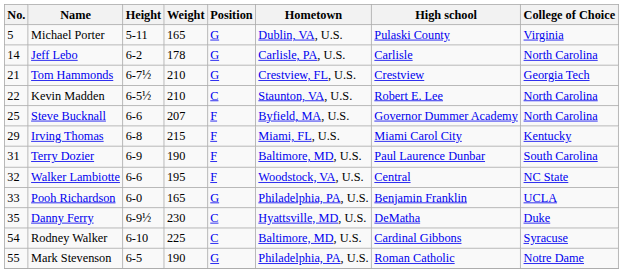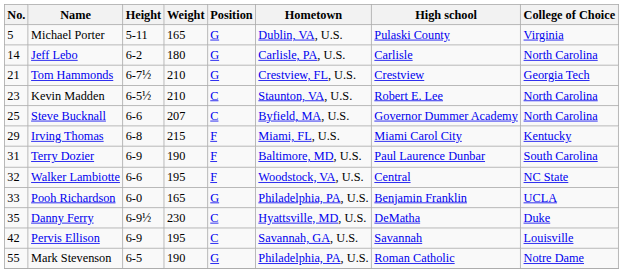 <table class="wikitable sortable" style="font-size: 95%;">
 <tr>
 <th>No.</th>
 <th>Name</th>
 <th>Height</th>
 <th>Weight</th>
 <th>Position</th>
 <th>Hometown</th>
 <th>High school</th>
 <th>College of Choice</th>
 </tr>
 <tr>
 <td>5</td>
 <td>Michael Porter</td>
 <td>5-11</td>
 <td>165</td>
 <td><a href='#'>G</a></td>
 <td><a href='#'>Dublin, VA</a>, U.S.</td>
 <td><a href='#'>Pulaski County</a></td>
 <td><a href='#'>Virginia</a></td>
 </tr>
 <tr>
 <td>14</td>
 <td><a href='#'>Jeff Lebo</a></td>
 <td>6-2</td>
-<td>178</td>
+<td>180</td>
 <td><a href='#'>G</a></td>
 <td><a href='#'>Carlisle, PA</a>, U.S.</td>
 <td><a href='#'>Carlisle</a></td>
 <td><a href='#'>North Carolina</a></td>
 </tr>
 <tr>
 <td>21</td>
 <td><a href='#'>Tom Hammonds</a></td>
 <td>6-7½</td>
 <td>210</td>
 <td><a href='#'>G</a></td>
 <td><a href='#'>Crestview, FL</a>, U.S.</td>
 <td><a href='#'>Crestview</a></td>
 <td><a href='#'>Georgia Tech</a></td>
 </tr>
 <tr>
-<td>22</td>
+<td>23</td>
 <td>Kevin Madden</td>
 <td>6-5½</td>
 <td>210</td>
 <td><a href='#'>C</a></td>
 <td><a href='#'>Staunton, VA</a>, U.S.</td>
 <td><a href='#'>Robert E. Lee</a></td>
 <td><a href='#'>North Carolina</a></td>
 </tr>
 <tr>
 <td>25</td>
 <td><a href='#'>Steve Bucknall</a></td>
 <td>6-6</td>
 <td>207</td>
-<td><a href='#'>F</a></td>
+<td><a href='#'>C</a></td>
 <td><a href='#'>Byfield, MA</a>, U.S.</td>
 <td><a href='#'>Governor Dummer Academy</a></td>
 <td><a href='#'>North Carolina</a></td>
 </tr>
 <tr>
 <td>29</td>
 <td><a href='#'>Irving Thomas</a></td>
 <td>6-8</td>
 <td>215</td>
 <td><a href='#'>F</a></td>
 <td><a href='#'>Miami, FL</a>, U.S.</td>
 <td><a href='#'>Miami Carol City</a></td>
 <td><a href='#'>Kentucky</a></td>
 </tr>
 <tr>
 <td>31</td>
 <td><a href='#'>Terry Dozier</a></td>
 <td>6-9</td>
 <td>190</td>
 <td><a href='#'>F</a></td>
 <td><a href='#'>Baltimore, MD</a>, U.S.</td>
 <td><a href='#'>Paul Laurence Dunbar</a></td>
 <td><a href='#'>South Carolina</a></td>
 </tr>
 <tr>
 <td>32</td>
 <td><a href='#'>Walker Lambiotte</a></td>
 <td>6-6</td>
 <td>195</td>
 <td><a href='#'>F</a></td>
 <td><a href='#'>Woodstock, VA</a>, U.S.</td>
 <td><a href='#'>Central</a></td>
 <td><a href='#'>NC State</a></td>
 </tr>
 <tr>
 <td>33</td>
 <td><a href='#'>Pooh Richardson</a></td>
 <td>6-0</td>
 <td>165</td>
 <td><a href='#'>G</a></td>
 <td><a href='#'>Philadelphia, PA</a>, U.S.</td>
 <td><a href='#'>Benjamin Franklin</a></td>
 <td><a href='#'>UCLA</a></td>
 </tr>
 <tr>
 <td>35</td>
 <td><a href='#'>Danny Ferry</a></td>
 <td>6-9½</td>
 <td>230</td>
 <td><a href='#'>C</a></td>
 <td><a href='#'>Hyattsville, MD</a>, U.S.</td>
 <td><a href='#'>DeMatha</a></td>
 <td><a href='#'>Duke</a></td>
 </tr>
 <tr>
-<td>54</td>
-<td>Rodney Walker</td>
-<td>6-10</td>
-<td>225</td>
+<td>42</td>
+<td><a href='#'>Pervis Ellison</a></td>
+<td>6-9</td>
+<td>195</td>
 <td><a href='#'>C</a></td>
-<td><a href='#'>Baltimore, MD</a>, U.S.</td>
-<td><a href='#'>Cardinal Gibbons</a></td>
-<td><a href='#'>Syracuse</a></td>
+<td><a href='#'>Savannah, GA</a>, U.S.</td>
+<td><a href='#'>Savannah</a></td>
+<td><a href='#'>Louisville</a></td>
 </tr>
 <tr>
 <td>55</td>
 <td>Mark Stevenson</td>
 <td>6-5</td>
 <td>190</td>
 <td><a href='#'>G</a></td>
 <td><a href='#'>Philadelphia, PA</a>, U.S.</td>
 <td><a href='#'>Roman Catholic</a></td>
 <td><a href='#'>Notre Dame</a></td>
 </tr>
 <tr>
 </tr>
 </table>
